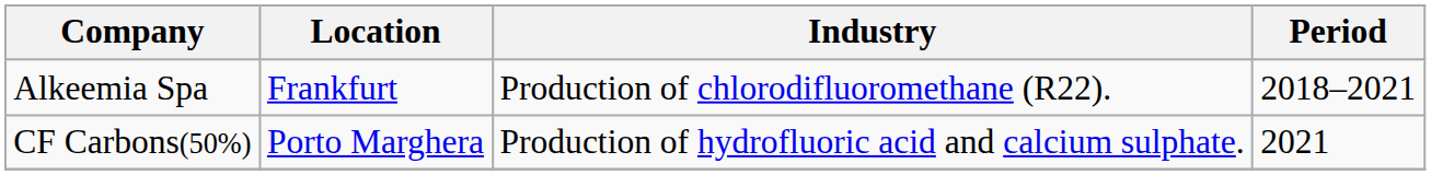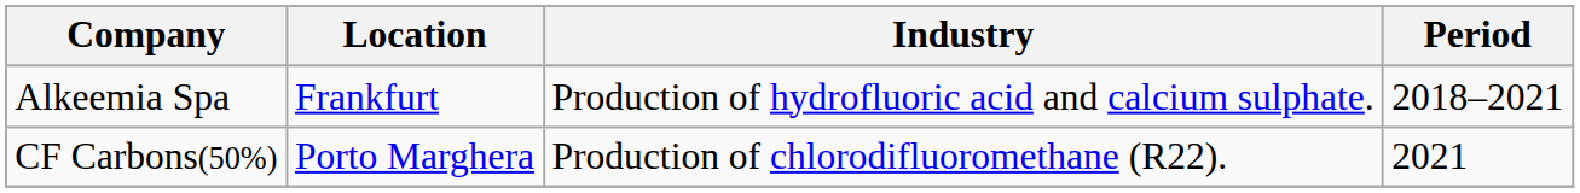 <table class="wikitable">
 <tr style="font-weight:bold; background-color:#c0c0c0;">
 <th>Company</th>
 <th>Location</th>
 <th>Industry</th>
 <th>Period</th>
 </tr>
 <tr>
 <td>Alkeemia Spa</td>
 <td> <a href='#'>Frankfurt</a></td>
-<td>Production of <a href='#'>chlorodifluoromethane</a> (R22).</td>
+<td>Production of <a href='#'>hydrofluoric acid</a> and <a href='#'>calcium sulphate</a>.</td>
 <td>2018–2021</td>
 </tr>
 <tr>
 <td>CF Carbons<small>(50%)</small></td>
 <td> <a href='#'>Porto Marghera</a></td>
-<td>Production of <a href='#'>hydrofluoric acid</a> and <a href='#'>calcium sulphate</a>.</td>
+<td>Production of <a href='#'>chlorodifluoromethane</a> (R22).</td>
 <td>2021</td>
 </tr>
 <tr>
 </tr>
 </table>
